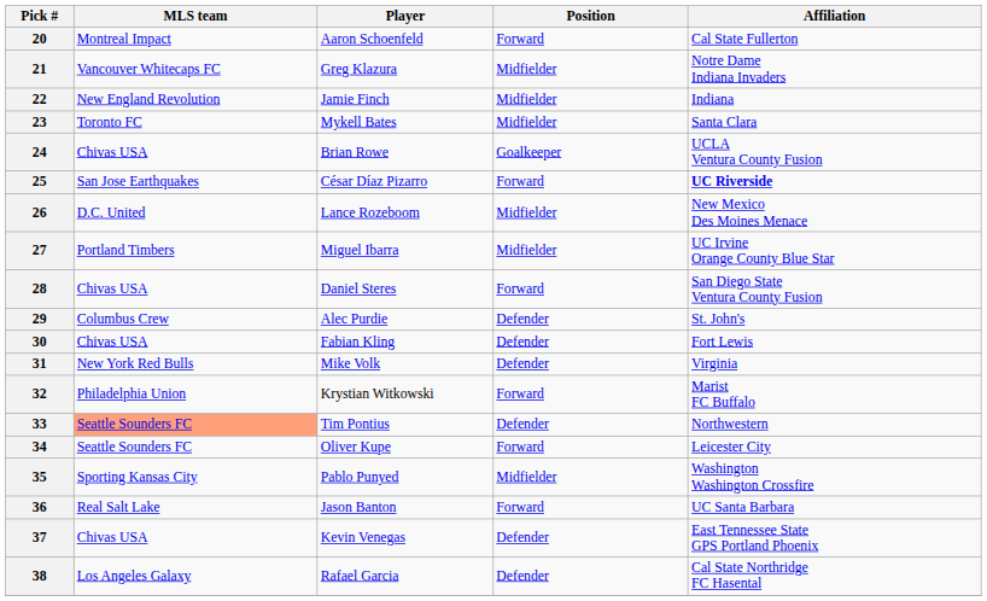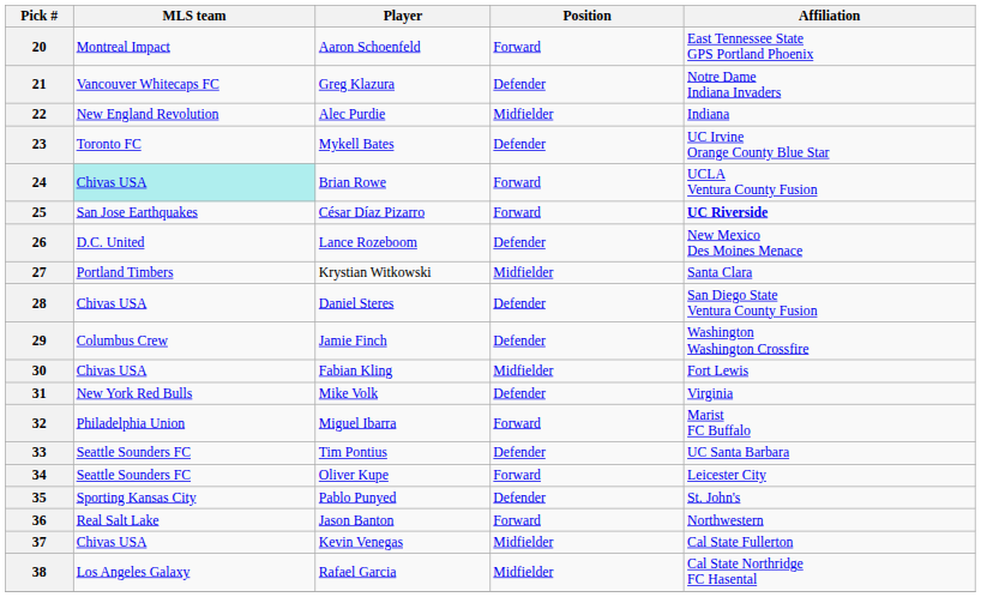 <table class="wikitable sortable" style="width:70%">
 <tr>
 <th width=7%>Pick #</th>
 <th width=25%>MLS team</th>
 <th width=18%>Player</th>
 <th width=20%>Position</th>
 <th>Affiliation</th>
 </tr>
 <tr>
 <th>20</th>
 <td><a href='#'>Montreal Impact</a></td>
 <td> <a href='#'>Aaron Schoenfeld</a></td>
 <td><a href='#'>Forward</a></td>
-<td><a href='#'>Cal State Fullerton</a></td>
+<td><a href='#'>East Tennessee State</a><br><a href='#'>GPS Portland Phoenix</a></td>
 </tr>
 <tr>
 <th>21</th>
 <td><a href='#'>Vancouver Whitecaps FC</a></td>
 <td> <a href='#'>Greg Klazura</a></td>
-<td><a href='#'>Midfielder</a></td>
+<td><a href='#'>Defender</a></td>
 <td><a href='#'>Notre Dame</a><br><a href='#'>Indiana Invaders</a></td>
 </tr>
 <tr>
 <th>22</th>
 <td><a href='#'>New England Revolution</a></td>
-<td> <a href='#'>Jamie Finch</a></td>
+<td> <a href='#'>Alec Purdie</a></td>
 <td><a href='#'>Midfielder</a></td>
 <td><a href='#'>Indiana</a></td>
 </tr>
 <tr>
 <th>23</th>
 <td><a href='#'>Toronto FC</a></td>
 <td> <a href='#'>Mykell Bates</a></td>
-<td><a href='#'>Midfielder</a></td>
-<td><a href='#'>Santa Clara</a></td>
+<td><a href='#'>Defender</a></td>
+<td><a href='#'>UC Irvine</a><br><a href='#'>Orange County Blue Star</a></td>
 </tr>
 <tr>
 <th>24</th>
-<td><a href='#'>Chivas USA</a></td>
+<td style="background: paleturquoise;"><a href='#'>Chivas USA</a></td>
 <td> <a href='#'>Brian Rowe</a></td>
-<td><a href='#'>Goalkeeper</a></td>
+<td><a href='#'>Forward</a></td>
 <td><a href='#'>UCLA</a><br><a href='#'>Ventura County Fusion</a></td>
 </tr>
 <tr>
 <th>25</th>
 <td><a href='#'>San Jose Earthquakes</a></td>
 <td> <a href='#'>César Díaz Pizarro</a></td>
 <td><a href='#'>Forward</a></td>
 <td><strong><a href='#'>UC Riverside</a></strong></td>
 </tr>
 <tr>
 <th>26</th>
 <td><a href='#'>D.C. United</a></td>
 <td> <a href='#'>Lance Rozeboom</a></td>
-<td><a href='#'>Midfielder</a></td>
+<td><a href='#'>Defender</a></td>
 <td><a href='#'>New Mexico</a><br><a href='#'>Des Moines Menace</a></td>
 </tr>
 <tr>
 <th>27</th>
 <td><a href='#'>Portland Timbers</a></td>
-<td> <a href='#'>Miguel Ibarra</a></td>
+<td> Krystian Witkowski</td>
 <td><a href='#'>Midfielder</a></td>
-<td><a href='#'>UC Irvine</a><br><a href='#'>Orange County Blue Star</a></td>
+<td><a href='#'>Santa Clara</a></td>
 </tr>
 <tr>
 <th>28</th>
 <td><a href='#'>Chivas USA</a></td>
 <td> <a href='#'>Daniel Steres</a></td>
-<td><a href='#'>Forward</a></td>
+<td><a href='#'>Defender</a></td>
 <td><a href='#'>San Diego State</a><br><a href='#'>Ventura County Fusion</a></td>
 </tr>
 <tr>
 <th>29</th>
 <td><a href='#'>Columbus Crew</a></td>
-<td> <a href='#'>Alec Purdie</a></td>
+<td> <a href='#'>Jamie Finch</a></td>
 <td><a href='#'>Defender</a></td>
-<td><a href='#'>St. John's</a></td>
+<td><a href='#'>Washington</a><br><a href='#'>Washington Crossfire</a></td>
 </tr>
 <tr>
 <th>30</th>
 <td><a href='#'>Chivas USA</a></td>
 <td> <a href='#'>Fabian Kling</a></td>
-<td><a href='#'>Defender</a></td>
+<td><a href='#'>Midfielder</a></td>
 <td><a href='#'>Fort Lewis</a></td>
 </tr>
 <tr>
 <th>31</th>
 <td><a href='#'>New York Red Bulls</a></td>
 <td> <a href='#'>Mike Volk</a></td>
 <td><a href='#'>Defender</a></td>
 <td><a href='#'>Virginia</a></td>
 </tr>
 <tr>
 <th>32</th>
 <td><a href='#'>Philadelphia Union</a></td>
-<td> Krystian Witkowski</td>
+<td> <a href='#'>Miguel Ibarra</a></td>
 <td><a href='#'>Forward</a></td>
 <td><a href='#'>Marist</a> <br> <a href='#'>FC Buffalo</a></td>
 </tr>
 <tr>
 <th>33</th>
-<td style="background: lightsalmon;"><a href='#'>Seattle Sounders FC</a></td>
+<td><a href='#'>Seattle Sounders FC</a></td>
 <td> <a href='#'>Tim Pontius</a></td>
 <td><a href='#'>Defender</a></td>
-<td><a href='#'>Northwestern</a></td>
+<td><a href='#'>UC Santa Barbara</a></td>
 </tr>
 <tr>
 <th>34</th>
 <td><a href='#'>Seattle Sounders FC</a></td>
 <td> <a href='#'>Oliver Kupe</a></td>
 <td><a href='#'>Forward</a></td>
 <td><a href='#'>Leicester City</a></td>
 </tr>
 <tr>
 <th>35</th>
 <td><a href='#'>Sporting Kansas City</a></td>
 <td> <a href='#'>Pablo Punyed</a></td>
-<td><a href='#'>Midfielder</a></td>
-<td><a href='#'>Washington</a><br><a href='#'>Washington Crossfire</a></td>
+<td><a href='#'>Defender</a></td>
+<td><a href='#'>St. John's</a></td>
 </tr>
 <tr>
 <th>36</th>
 <td><a href='#'>Real Salt Lake</a></td>
 <td> <a href='#'>Jason Banton</a></td>
 <td><a href='#'>Forward</a></td>
-<td><a href='#'>UC Santa Barbara</a></td>
+<td><a href='#'>Northwestern</a></td>
 </tr>
 <tr>
 <th>37</th>
 <td><a href='#'>Chivas USA</a></td>
 <td>  <a href='#'>Kevin Venegas</a></td>
-<td><a href='#'>Defender</a></td>
-<td><a href='#'>East Tennessee State</a><br><a href='#'>GPS Portland Phoenix</a></td>
+<td><a href='#'>Midfielder</a></td>
+<td><a href='#'>Cal State Fullerton</a></td>
 </tr>
 <tr>
 <th>38</th>
 <td><a href='#'>Los Angeles Galaxy</a></td>
 <td> <a href='#'>Rafael Garcia</a></td>
-<td><a href='#'>Defender</a></td>
+<td><a href='#'>Midfielder</a></td>
 <td><a href='#'>Cal State Northridge</a><br><a href='#'>FC Hasental</a></td>
 </tr>
 <tr>
 </tr>
 </table>
